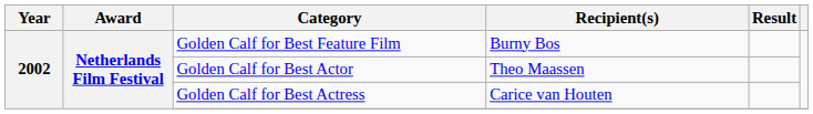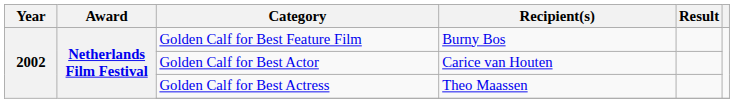 <table class="wikitable sortable plainrowheaders">
 <tr>
 <th scope="col" ! style="width:50px;">Year</th>
 <th scope="col" data-sort-type="date" ! style="width:100px;">Award</th>
 <th scope="col" ! style="width:300px;">Category</th>
 <th scope="col" ! style="width:250px;">Recipient(s)</th>
 <th scope="col">Result</th>
 <th scope="col" class="unsortable"></th>
 </tr>
 <tr>
 <th scope="row" rowspan="6">2002</th>
 <th scope="row" rowspan="6"><a href='#'>Netherlands Film Festival</a></th>
 <td><a href='#'>Golden Calf for Best Feature Film</a></td>
 <td><a href='#'>Burny Bos</a></td>
 <td></td>
 <td rowspan="3"></td>
 </tr>
 <tr>
 <td><a href='#'>Golden Calf for Best Actor</a></td>
-<td><a href='#'>Theo Maassen</a></td>
+<td><a href='#'>Carice van Houten</a></td>
 <td></td>
 </tr>
 <tr>
 <td><a href='#'>Golden Calf for Best Actress</a></td>
-<td><a href='#'>Carice van Houten</a></td>
+<td><a href='#'>Theo Maassen</a></td>
 <td></td>
 </tr>
 <tr>
 </tr>
 </table>
